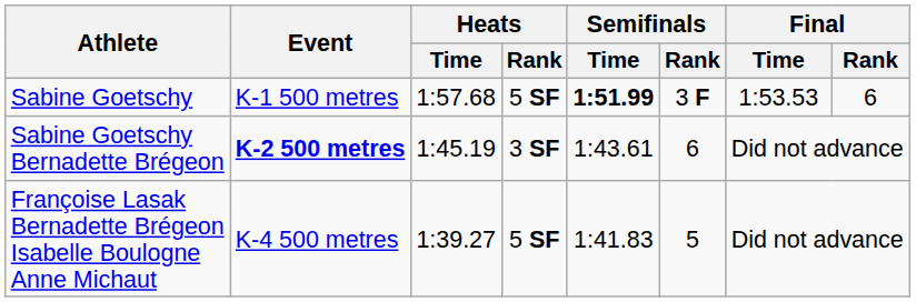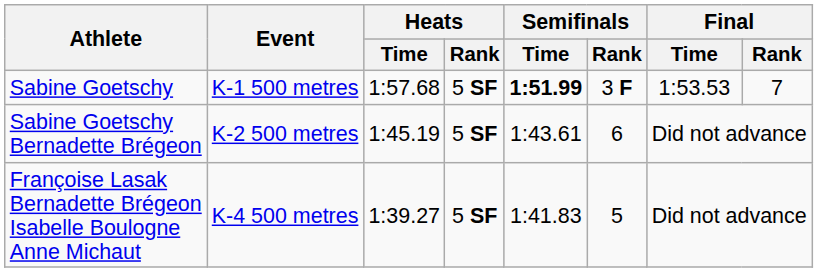 <table class=wikitable style="font-size:90%">
 <tr>
 <th rowspan="2">Athlete</th>
 <th rowspan="2">Event</th>
 <th colspan=2>Heats</th>
 <th colspan=2>Semifinals</th>
 <th colspan=2>Final</th>
 </tr>
 <tr style="font-size:95%">
 <th>Time</th>
 <th>Rank</th>
 <th>Time</th>
 <th>Rank</th>
 <th>Time</th>
 <th>Rank</th>
 </tr>
 <tr align=center>
 <td align=left><a href='#'>Sabine Goetschy</a></td>
 <td align=left><a href='#'>K-1 500 metres</a></td>
 <td>1:57.68</td>
 <td>5 <strong>SF</strong></td>
 <td><strong>1:51.99</strong></td>
 <td>3 <strong>F</strong></td>
 <td>1:53.53</td>
-<td>6</td>
+<td>7</td>
 </tr>
 <tr align=center>
 <td align=left><a href='#'>Sabine Goetschy</a><br><a href='#'>Bernadette Brégeon</a></td>
-<td align=left><strong><a href='#'>K-2 500 metres</a></strong></td>
+<td align=left><a href='#'>K-2 500 metres</a></td>
 <td>1:45.19</td>
-<td>3 <strong>SF</strong></td>
+<td>5 <strong>SF</strong></td>
 <td>1:43.61</td>
 <td>6</td>
 <td colspan=2>Did not advance</td>
 </tr>
 <tr align=center>
 <td align=left><a href='#'>Françoise Lasak</a><br><a href='#'>Bernadette Brégeon</a><br><a href='#'>Isabelle Boulogne</a><br><a href='#'>Anne Michaut</a></td>
 <td align=left><a href='#'>K-4 500 metres</a></td>
 <td>1:39.27</td>
 <td>5 <strong>SF</strong></td>
 <td>1:41.83</td>
 <td>5</td>
 <td colspan=2>Did not advance</td>
 </tr>
 </table>
